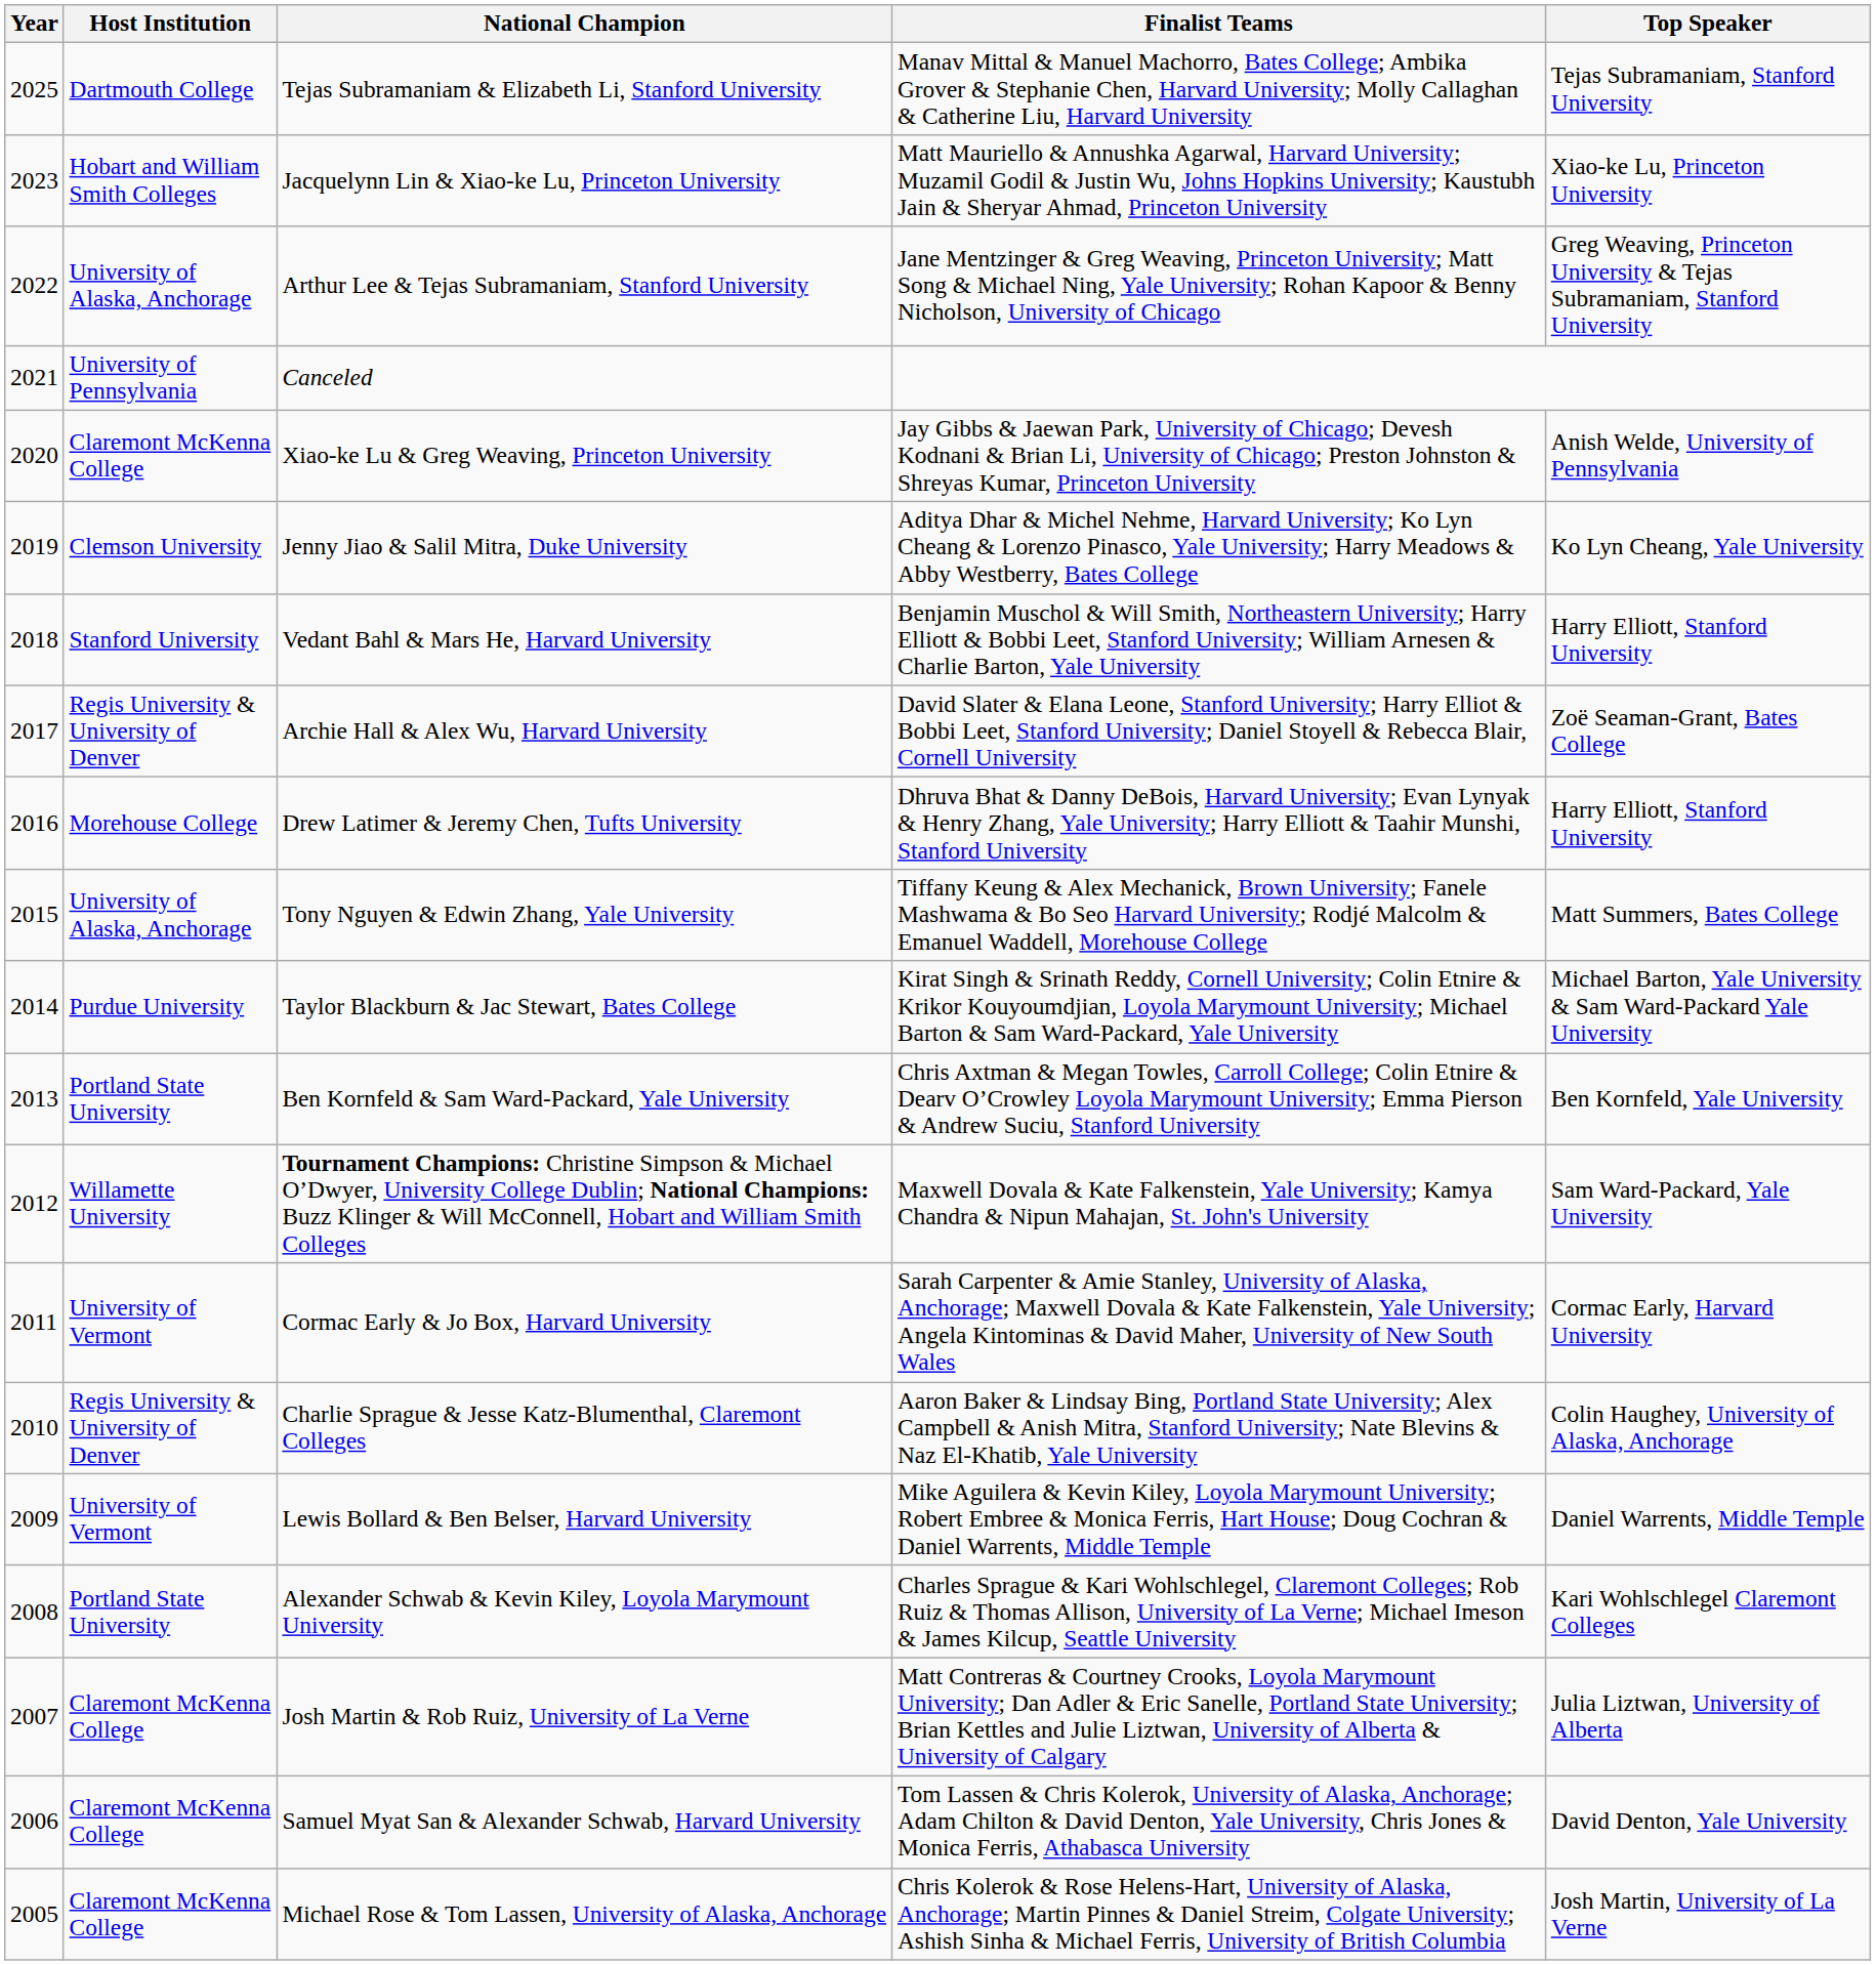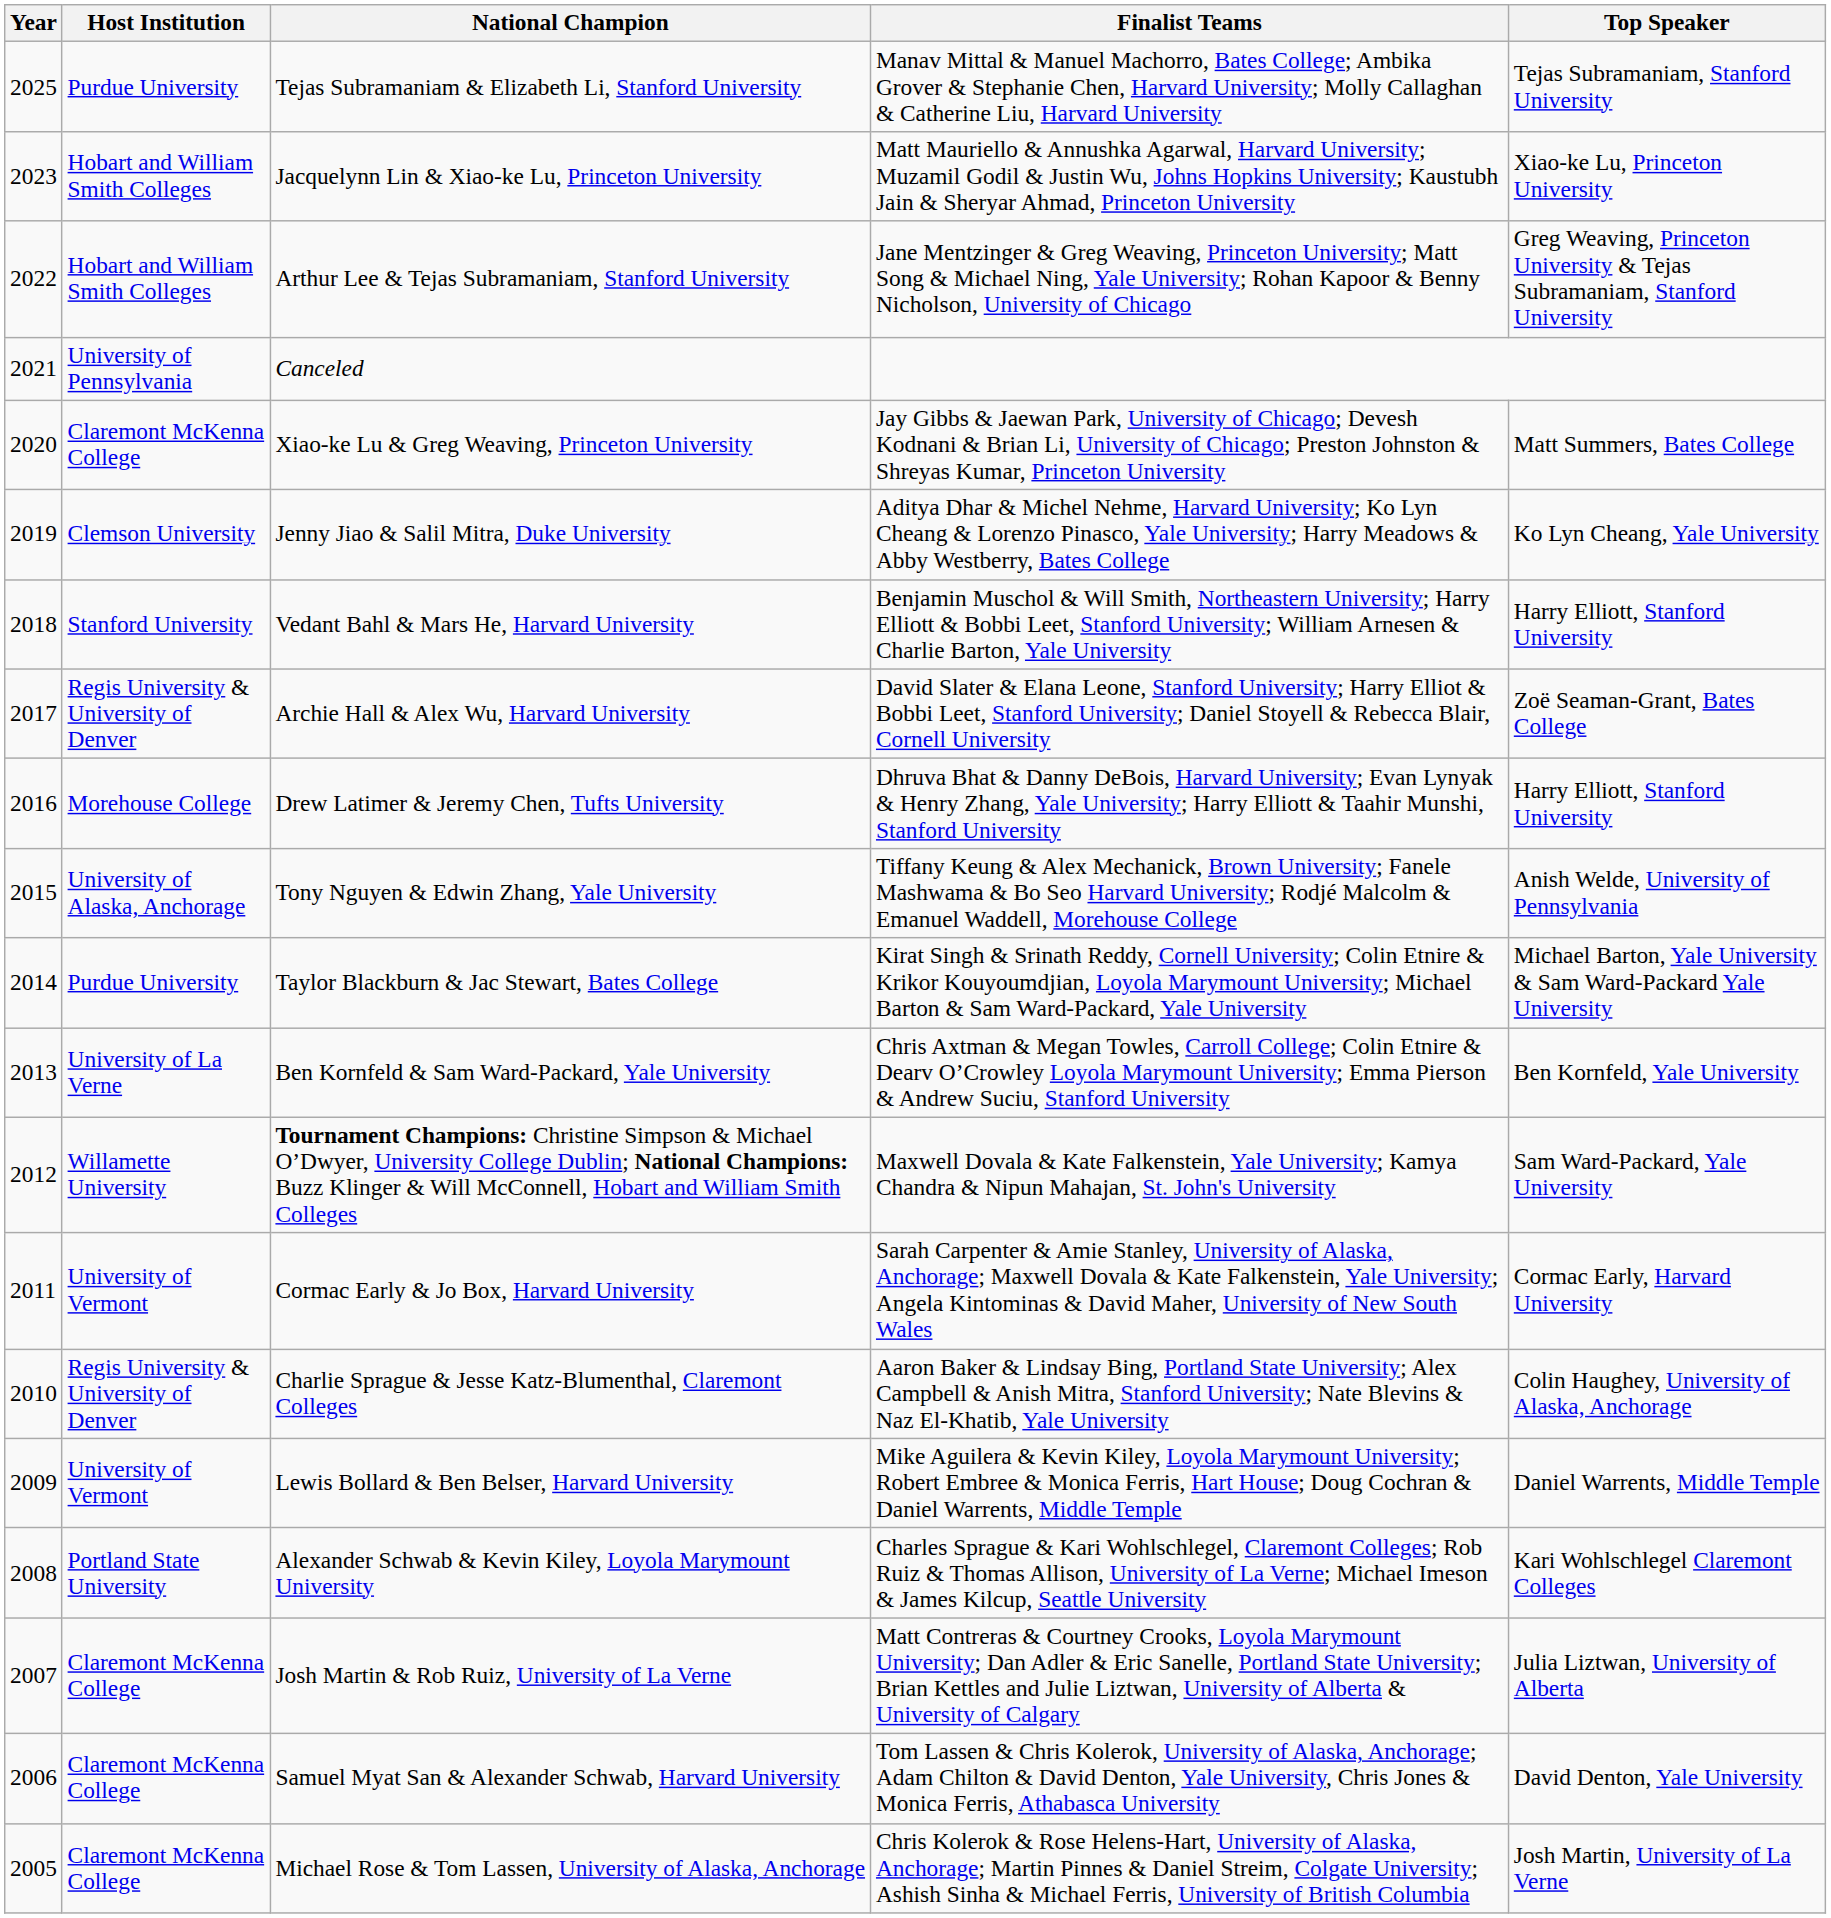 <table class="wikitable">
 <tr>
 <th>Year</th>
 <th>Host Institution</th>
 <th>National Champion</th>
 <th>Finalist Teams</th>
 <th>Top Speaker</th>
 </tr>
 <tr>
 <td>2025</td>
-<td><a href='#'>Dartmouth College</a></td>
+<td><a href='#'>Purdue University</a></td>
 <td>Tejas Subramaniam & Elizabeth Li, <a href='#'>Stanford University</a></td>
 <td>Manav Mittal & Manuel Machorro, <a href='#'>Bates College</a>; Ambika Grover & Stephanie Chen, <a href='#'>Harvard University</a>; Molly Callaghan & Catherine Liu, <a href='#'>Harvard University</a></td>
 <td>Tejas Subramaniam, <a href='#'>Stanford University</a></td>
 </tr>
 <tr>
 <td>2023</td>
 <td><a href='#'>Hobart and William Smith Colleges</a></td>
 <td>Jacquelynn Lin & Xiao-ke Lu, <a href='#'>Princeton University</a></td>
 <td>Matt Mauriello & Annushka Agarwal, <a href='#'>Harvard University</a>; Muzamil Godil & Justin Wu, <a href='#'>Johns Hopkins University</a>; Kaustubh Jain & Sheryar Ahmad, <a href='#'>Princeton University</a></td>
 <td>Xiao-ke Lu, <a href='#'>Princeton University</a></td>
 </tr>
 <tr>
 <td>2022</td>
-<td><a href='#'>University of Alaska, Anchorage</a></td>
+<td><a href='#'>Hobart and William Smith Colleges</a></td>
 <td>Arthur Lee & Tejas Subramaniam, <a href='#'>Stanford University</a></td>
 <td>Jane Mentzinger & Greg Weaving, <a href='#'>Princeton University</a>; Matt Song & Michael Ning, <a href='#'>Yale University</a>; Rohan Kapoor & Benny Nicholson, <a href='#'>University of Chicago</a></td>
 <td>Greg Weaving, <a href='#'>Princeton University</a> & Tejas Subramaniam, <a href='#'>Stanford University</a></td>
 </tr>
 <tr>
 <td>2021</td>
 <td><a href='#'>University of Pennsylvania</a></td>
 <td><em>Canceled</em></td>
 </tr>
 <tr>
 <td>2020</td>
 <td><a href='#'>Claremont McKenna College</a></td>
 <td>Xiao-ke Lu & Greg Weaving, <a href='#'>Princeton University</a></td>
 <td>Jay Gibbs & Jaewan Park, <a href='#'>University of Chicago</a>; Devesh Kodnani & Brian Li, <a href='#'>University of Chicago</a>; Preston Johnston & Shreyas Kumar, <a href='#'>Princeton University</a></td>
-<td>Anish Welde, <a href='#'>University of Pennsylvania</a></td>
+<td>Matt Summers, <a href='#'>Bates College</a></td>
 </tr>
 <tr>
 <td>2019</td>
 <td><a href='#'>Clemson University</a></td>
 <td>Jenny Jiao & Salil Mitra, <a href='#'>Duke University</a></td>
 <td>Aditya Dhar & Michel Nehme, <a href='#'>Harvard University</a>; Ko Lyn Cheang & Lorenzo Pinasco, <a href='#'>Yale University</a>; Harry Meadows & Abby Westberry, <a href='#'>Bates College</a></td>
 <td>Ko Lyn Cheang, <a href='#'>Yale University</a></td>
 </tr>
 <tr>
 <td>2018</td>
 <td><a href='#'>Stanford University</a></td>
 <td>Vedant Bahl & Mars He, <a href='#'>Harvard University</a></td>
 <td>Benjamin Muschol & Will Smith, <a href='#'>Northeastern University</a>; Harry Elliott & Bobbi Leet, <a href='#'>Stanford University</a>; William Arnesen & Charlie Barton, <a href='#'>Yale University</a></td>
 <td>Harry Elliott, <a href='#'>Stanford University</a></td>
 </tr>
 <tr>
 <td>2017</td>
 <td><a href='#'>Regis University</a> & <a href='#'>University of Denver</a></td>
 <td>Archie Hall & Alex Wu, <a href='#'>Harvard University</a></td>
 <td>David Slater & Elana Leone, <a href='#'>Stanford University</a>; Harry Elliot & Bobbi Leet, <a href='#'>Stanford University</a>; Daniel Stoyell & Rebecca Blair, <a href='#'>Cornell University</a></td>
 <td>Zoë Seaman-Grant, <a href='#'>Bates College</a></td>
 </tr>
 <tr>
 <td>2016</td>
 <td><a href='#'>Morehouse College</a></td>
 <td>Drew Latimer & Jeremy Chen, <a href='#'>Tufts University</a></td>
 <td>Dhruva Bhat & Danny DeBois, <a href='#'>Harvard University</a>; Evan Lynyak & Henry Zhang, <a href='#'>Yale University</a>; Harry Elliott & Taahir Munshi, <a href='#'>Stanford University</a></td>
 <td>Harry Elliott, <a href='#'>Stanford University</a></td>
 </tr>
 <tr>
 <td>2015</td>
 <td><a href='#'>University of Alaska, Anchorage</a></td>
 <td>Tony Nguyen & Edwin Zhang, <a href='#'>Yale University</a></td>
 <td>Tiffany Keung & Alex Mechanick, <a href='#'>Brown University</a>; Fanele Mashwama & Bo Seo <a href='#'>Harvard University</a>; Rodjé Malcolm & Emanuel Waddell, <a href='#'>Morehouse College</a></td>
-<td>Matt Summers, <a href='#'>Bates College</a></td>
+<td>Anish Welde, <a href='#'>University of Pennsylvania</a></td>
 </tr>
 <tr>
 <td>2014</td>
 <td><a href='#'>Purdue University</a></td>
 <td>Taylor Blackburn & Jac Stewart, <a href='#'>Bates College</a></td>
 <td>Kirat Singh & Srinath Reddy, <a href='#'>Cornell University</a>; Colin Etnire & Krikor Kouyoumdjian, <a href='#'>Loyola Marymount University</a>; Michael Barton & Sam Ward-Packard, <a href='#'>Yale University</a></td>
 <td>Michael Barton, <a href='#'>Yale University</a> & Sam Ward-Packard <a href='#'>Yale University</a></td>
 </tr>
 <tr>
 <td>2013</td>
-<td><a href='#'>Portland State University</a></td>
+<td><a href='#'>University of La Verne</a></td>
 <td>Ben Kornfeld & Sam Ward-Packard, <a href='#'>Yale University</a></td>
 <td>Chris Axtman & Megan Towles, <a href='#'>Carroll College</a>; Colin Etnire & Dearv O’Crowley <a href='#'>Loyola Marymount University</a>; Emma Pierson & Andrew Suciu, <a href='#'>Stanford University</a></td>
 <td>Ben Kornfeld, <a href='#'>Yale University</a></td>
 </tr>
 <tr>
 <td>2012</td>
 <td><a href='#'>Willamette University</a></td>
 <td><strong>Tournament Champions:</strong> Christine Simpson & Michael O’Dwyer, <a href='#'>University College Dublin</a>; <strong>National Champions:</strong> Buzz Klinger & Will McConnell, <a href='#'>Hobart and William Smith Colleges</a></td>
 <td>Maxwell Dovala & Kate Falkenstein, <a href='#'>Yale University</a>; Kamya Chandra & Nipun Mahajan, <a href='#'>St. John's University</a></td>
 <td>Sam Ward-Packard, <a href='#'>Yale University</a></td>
 </tr>
 <tr>
 <td>2011</td>
 <td><a href='#'>University of Vermont</a></td>
 <td>Cormac Early & Jo Box, <a href='#'>Harvard University</a></td>
 <td>Sarah Carpenter & Amie Stanley, <a href='#'>University of Alaska, Anchorage</a>; Maxwell Dovala & Kate Falkenstein, <a href='#'>Yale University</a>; Angela Kintominas & David Maher, <a href='#'>University of New South Wales</a></td>
 <td>Cormac Early, <a href='#'>Harvard University</a></td>
 </tr>
 <tr>
 <td>2010</td>
 <td><a href='#'>Regis University</a> & <a href='#'>University of Denver</a></td>
 <td>Charlie Sprague & Jesse Katz-Blumenthal, <a href='#'>Claremont Colleges</a></td>
 <td>Aaron Baker & Lindsay Bing, <a href='#'>Portland State University</a>; Alex Campbell & Anish Mitra, <a href='#'>Stanford University</a>; Nate Blevins & Naz El-Khatib, <a href='#'>Yale University</a></td>
 <td>Colin Haughey, <a href='#'>University of Alaska, Anchorage</a></td>
 </tr>
 <tr>
 <td>2009</td>
 <td><a href='#'>University of Vermont</a></td>
 <td>Lewis Bollard & Ben Belser, <a href='#'>Harvard University</a></td>
 <td>Mike Aguilera & Kevin Kiley, <a href='#'>Loyola Marymount University</a>; Robert Embree & Monica Ferris, <a href='#'>Hart House</a>; Doug Cochran & Daniel Warrents, <a href='#'>Middle Temple</a></td>
 <td>Daniel Warrents, <a href='#'>Middle Temple</a></td>
 </tr>
 <tr>
 <td>2008</td>
 <td><a href='#'>Portland State University</a></td>
 <td>Alexander Schwab & Kevin Kiley, <a href='#'>Loyola Marymount University</a></td>
 <td>Charles Sprague & Kari Wohlschlegel, <a href='#'>Claremont Colleges</a>; Rob Ruiz & Thomas Allison, <a href='#'>University of La Verne</a>; Michael Imeson & James Kilcup, <a href='#'>Seattle University</a></td>
 <td>Kari Wohlschlegel <a href='#'>Claremont Colleges</a></td>
 </tr>
 <tr>
 <td>2007</td>
 <td><a href='#'>Claremont McKenna College</a></td>
 <td>Josh Martin & Rob Ruiz, <a href='#'>University of La Verne</a></td>
 <td>Matt Contreras & Courtney Crooks, <a href='#'>Loyola Marymount University</a>; Dan Adler & Eric Sanelle, <a href='#'>Portland State University</a>; Brian Kettles and Julie Liztwan, <a href='#'>University of Alberta</a> & <a href='#'>University of Calgary</a></td>
 <td>Julia Liztwan, <a href='#'>University of Alberta</a></td>
 </tr>
 <tr>
 <td>2006</td>
 <td><a href='#'>Claremont McKenna College</a></td>
 <td>Samuel Myat San & Alexander Schwab, <a href='#'>Harvard University</a></td>
 <td>Tom Lassen & Chris Kolerok, <a href='#'>University of Alaska, Anchorage</a>; Adam Chilton & David Denton, <a href='#'>Yale University</a>, Chris Jones & Monica Ferris, <a href='#'>Athabasca University</a></td>
 <td>David Denton, <a href='#'>Yale University</a></td>
 </tr>
 <tr>
 <td>2005</td>
 <td><a href='#'>Claremont McKenna College</a></td>
 <td>Michael Rose & Tom Lassen, <a href='#'>University of Alaska, Anchorage</a></td>
 <td>Chris Kolerok & Rose Helens-Hart, <a href='#'>University of Alaska, Anchorage</a>; Martin Pinnes & Daniel Streim, <a href='#'>Colgate University</a>; Ashish Sinha & Michael Ferris, <a href='#'>University of British Columbia</a></td>
 <td>Josh Martin, <a href='#'>University of La Verne</a></td>
 </tr>
 </table>
